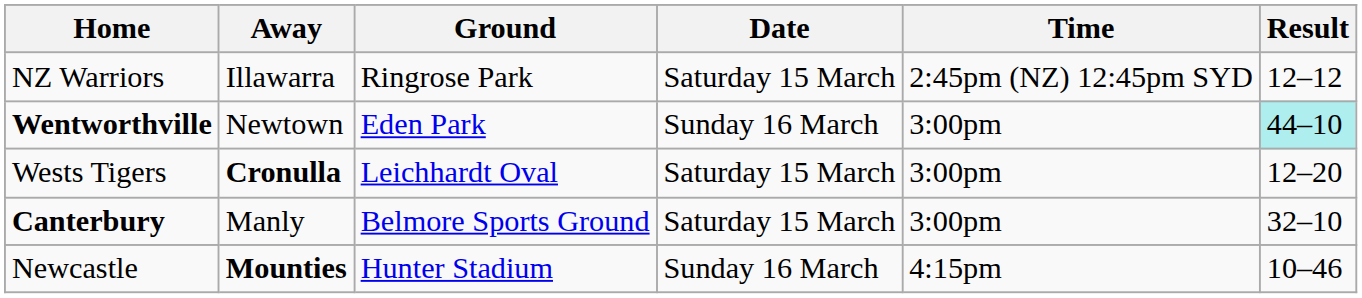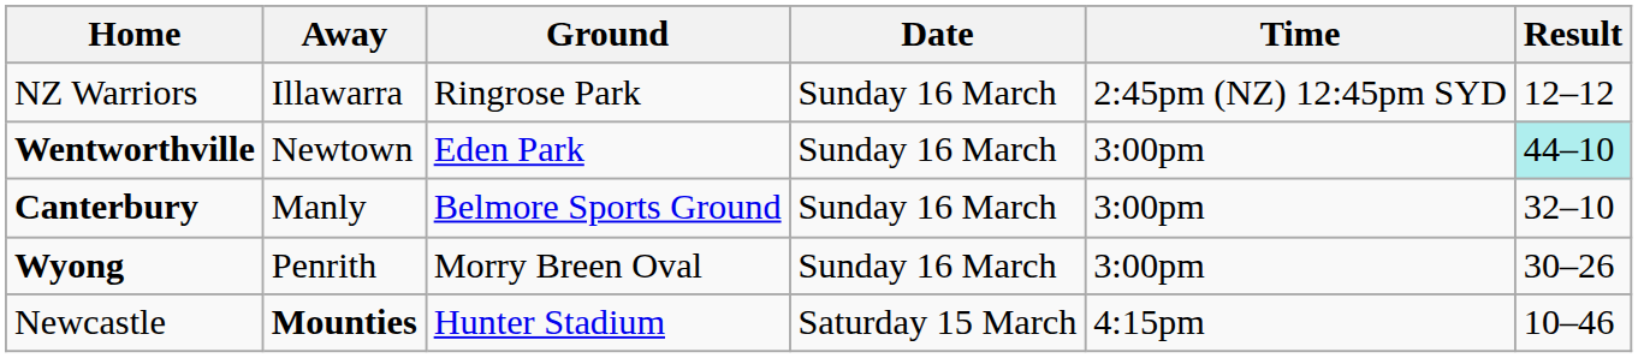 <table class="wikitable">
 <tr>
 <th>Home</th>
 <th>Away</th>
 <th>Ground</th>
 <th>Date</th>
 <th>Time</th>
 <th>Result</th>
 </tr>
 <tr>
 <td>NZ Warriors</td>
 <td>Illawarra</td>
 <td>Ringrose Park</td>
-<td>Saturday 15 March</td>
+<td>Sunday 16 March</td>
 <td>2:45pm (NZ) 12:45pm SYD</td>
 <td>12–12</td>
 </tr>
 <tr>
 <td><strong>Wentworthville</strong></td>
 <td>Newtown</td>
 <td><a href='#'>Eden Park</a></td>
 <td>Sunday 16 March</td>
 <td>3:00pm</td>
 <td style="background: paleturquoise;">44–10</td>
 </tr>
 <tr>
-<td>Wests Tigers</td>
-<td><strong>Cronulla</strong></td>
-<td><a href='#'>Leichhardt Oval</a></td>
-<td>Saturday 15 March</td>
-<td>3:00pm</td>
-<td>12–20</td>
-</tr>
-<tr>
 <td><strong>Canterbury</strong></td>
 <td>Manly</td>
 <td><a href='#'>Belmore Sports Ground</a></td>
-<td>Saturday 15 March</td>
+<td>Sunday 16 March</td>
 <td>3:00pm</td>
 <td>32–10</td>
+</tr>
+<tr>
+<td><strong>Wyong</strong></td>
+<td>Penrith</td>
+<td>Morry Breen Oval</td>
+<td>Sunday 16 March</td>
+<td>3:00pm</td>
+<td>30–26</td>
 </tr>
 <tr>
 <td>Newcastle</td>
 <td><strong>Mounties</strong></td>
 <td><a href='#'>Hunter Stadium</a></td>
-<td>Sunday 16 March</td>
+<td>Saturday 15 March</td>
 <td>4:15pm</td>
 <td>10–46</td>
 </tr>
 </table>
